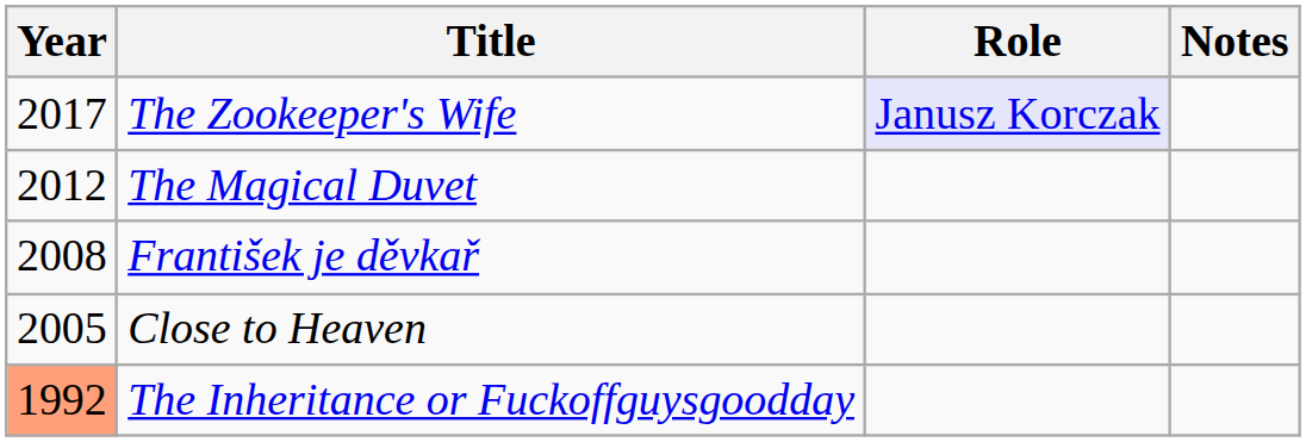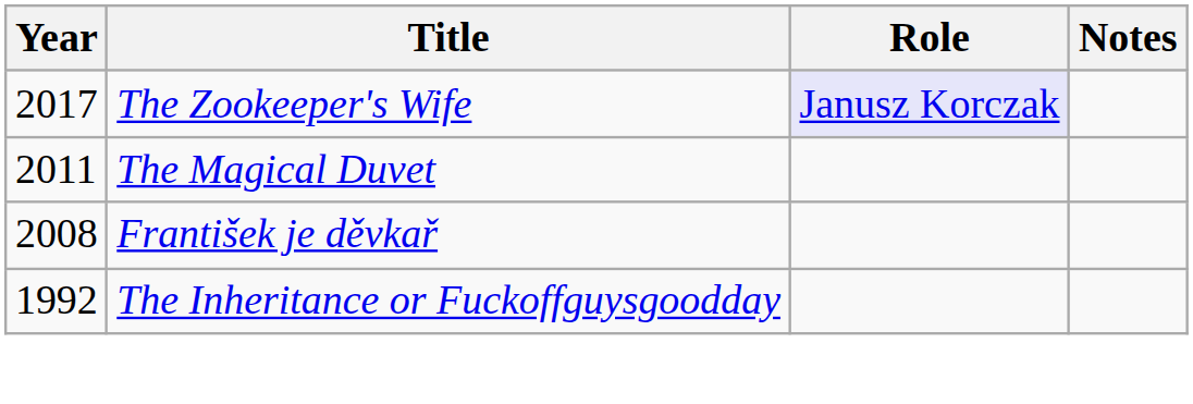 <table class="wikitable sortable">
 <tr>
 <th>Year</th>
 <th>Title</th>
 <th>Role</th>
 <th class="unsortable">Notes</th>
 </tr>
 <tr>
 <td>2017</td>
 <td><em><a href='#'>The Zookeeper's Wife</a></em></td>
 <td style="background: lavender;"><a href='#'>Janusz Korczak</a></td>
 <td></td>
 </tr>
 <tr>
-<td>2012</td>
+<td>2011</td>
 <td><em><a href='#'>The Magical Duvet</a></em></td>
 <td></td>
 <td></td>
 </tr>
 <tr>
 <td>2008</td>
 <td><em><a href='#'>František je děvkař</a></em></td>
 <td></td>
 <td></td>
 </tr>
 <tr>
-<td>2005</td>
-<td><em>Close to Heaven</em></td>
-<td></td>
-<td></td>
-</tr>
-<tr>
-<td style="background: lightsalmon;">1992</td>
+<td>1992</td>
 <td><em><a href='#'>The Inheritance or Fuckoffguysgoodday</a></em></td>
 <td></td>
 <td></td>
 </tr>
 </table>
